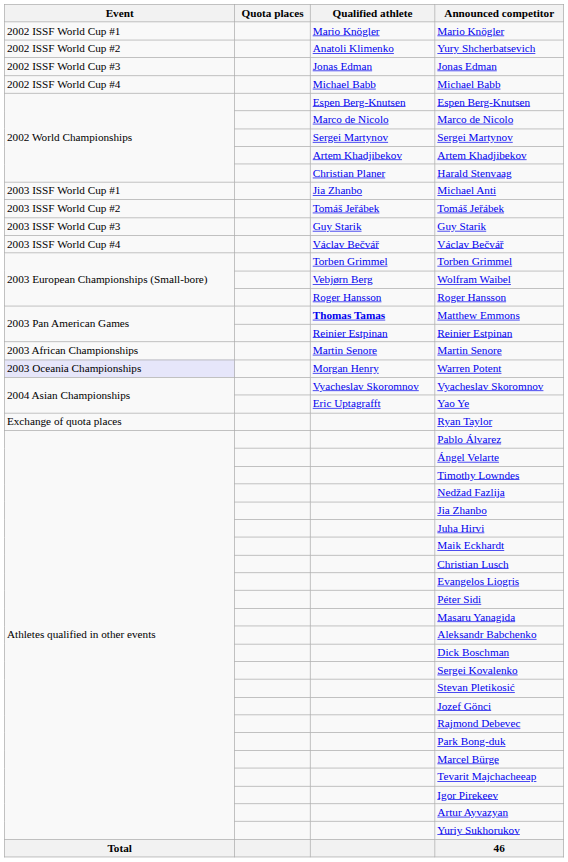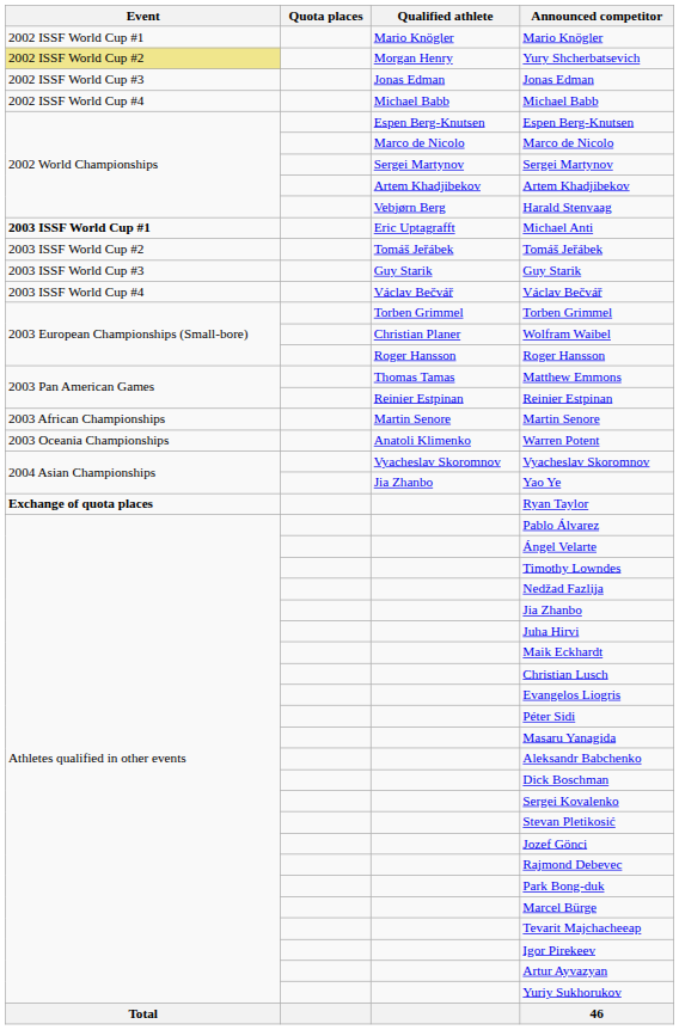 <table class=wikitable style="text-align:left" width=800>
 <tr>
 <th>Event</th>
 <th>Quota places</th>
 <th>Qualified athlete</th>
 <th>Announced competitor</th>
 </tr>
 <tr>
 <td>2002 ISSF World Cup #1</td>
 <td></td>
 <td><a href='#'>Mario Knögler</a></td>
 <td><a href='#'>Mario Knögler</a></td>
 </tr>
 <tr>
-<td>2002 ISSF World Cup #2</td>
+<td style="background: khaki;">2002 ISSF World Cup #2</td>
 <td></td>
-<td><a href='#'>Anatoli Klimenko</a></td>
+<td><a href='#'>Morgan Henry</a></td>
 <td><a href='#'>Yury Shcherbatsevich</a></td>
 </tr>
 <tr>
 <td>2002 ISSF World Cup #3</td>
 <td></td>
 <td><a href='#'>Jonas Edman</a></td>
 <td><a href='#'>Jonas Edman</a></td>
 </tr>
 <tr>
 <td>2002 ISSF World Cup #4</td>
 <td></td>
 <td><a href='#'>Michael Babb</a></td>
 <td><a href='#'>Michael Babb</a></td>
 </tr>
 <tr>
 <td rowspan=5>2002 World Championships</td>
 <td></td>
 <td><a href='#'>Espen Berg-Knutsen</a></td>
 <td><a href='#'>Espen Berg-Knutsen</a></td>
 </tr>
 <tr>
 <td></td>
 <td><a href='#'>Marco de Nicolo</a></td>
 <td><a href='#'>Marco de Nicolo</a></td>
 </tr>
 <tr>
 <td></td>
 <td><a href='#'>Sergei Martynov</a></td>
 <td><a href='#'>Sergei Martynov</a></td>
 </tr>
 <tr>
 <td></td>
 <td><a href='#'>Artem Khadjibekov</a></td>
 <td><a href='#'>Artem Khadjibekov</a></td>
 </tr>
 <tr>
 <td></td>
-<td><a href='#'>Christian Planer</a></td>
+<td><a href='#'>Vebjørn Berg</a></td>
 <td><a href='#'>Harald Stenvaag</a></td>
 </tr>
 <tr>
-<td>2003 ISSF World Cup #1</td>
+<td><strong>2003 ISSF World Cup #1</strong></td>
 <td></td>
-<td><a href='#'>Jia Zhanbo</a></td>
+<td><a href='#'>Eric Uptagrafft</a></td>
 <td><a href='#'>Michael Anti</a></td>
 </tr>
 <tr>
 <td>2003 ISSF World Cup #2</td>
 <td></td>
 <td><a href='#'>Tomáš Jeřábek</a></td>
 <td><a href='#'>Tomáš Jeřábek</a></td>
 </tr>
 <tr>
 <td>2003 ISSF World Cup #3</td>
 <td></td>
 <td><a href='#'>Guy Starik</a></td>
 <td><a href='#'>Guy Starik</a></td>
 </tr>
 <tr>
 <td>2003 ISSF World Cup #4</td>
 <td></td>
 <td><a href='#'>Václav Bečvář</a></td>
 <td><a href='#'>Václav Bečvář</a></td>
 </tr>
 <tr>
 <td rowspan=3>2003 European Championships (Small-bore)</td>
 <td></td>
 <td><a href='#'>Torben Grimmel</a></td>
 <td><a href='#'>Torben Grimmel</a></td>
 </tr>
 <tr>
 <td></td>
-<td><a href='#'>Vebjørn Berg</a></td>
+<td><a href='#'>Christian Planer</a></td>
 <td><a href='#'>Wolfram Waibel</a></td>
 </tr>
 <tr>
 <td></td>
 <td><a href='#'>Roger Hansson</a></td>
 <td><a href='#'>Roger Hansson</a></td>
 </tr>
 <tr>
 <td rowspan=2>2003 Pan American Games</td>
 <td></td>
-<td><strong><a href='#'>Thomas Tamas</a></strong></td>
+<td><a href='#'>Thomas Tamas</a></td>
 <td><a href='#'>Matthew Emmons</a></td>
 </tr>
 <tr>
 <td></td>
 <td><a href='#'>Reinier Estpinan</a></td>
 <td><a href='#'>Reinier Estpinan</a></td>
 </tr>
 <tr>
 <td>2003 African Championships</td>
 <td></td>
 <td><a href='#'>Martin Senore</a></td>
 <td><a href='#'>Martin Senore</a></td>
 </tr>
 <tr>
-<td style="background: lavender;">2003 Oceania Championships</td>
+<td>2003 Oceania Championships</td>
 <td></td>
-<td><a href='#'>Morgan Henry</a></td>
+<td><a href='#'>Anatoli Klimenko</a></td>
 <td><a href='#'>Warren Potent</a></td>
 </tr>
 <tr>
 <td rowspan=2>2004 Asian Championships</td>
 <td></td>
 <td><a href='#'>Vyacheslav Skoromnov</a></td>
 <td><a href='#'>Vyacheslav Skoromnov</a></td>
 </tr>
 <tr>
 <td></td>
-<td><a href='#'>Eric Uptagrafft</a></td>
+<td><a href='#'>Jia Zhanbo</a></td>
 <td><a href='#'>Yao Ye</a></td>
 </tr>
 <tr>
-<td>Exchange of quota places</td>
+<td><strong>Exchange of quota places</strong></td>
 <td></td>
 <td></td>
 <td><a href='#'>Ryan Taylor</a></td>
 </tr>
 <tr>
 <td rowspan=23>Athletes qualified in other events</td>
 <td></td>
 <td></td>
 <td><a href='#'>Pablo Álvarez</a></td>
 </tr>
 <tr>
 <td></td>
 <td></td>
 <td><a href='#'>Ángel Velarte</a></td>
 </tr>
 <tr>
 <td></td>
 <td></td>
 <td><a href='#'>Timothy Lowndes</a></td>
 </tr>
 <tr>
 <td></td>
 <td></td>
 <td><a href='#'>Nedžad Fazlija</a></td>
 </tr>
 <tr>
 <td></td>
 <td></td>
 <td><a href='#'>Jia Zhanbo</a></td>
 </tr>
 <tr>
 <td></td>
 <td></td>
 <td><a href='#'>Juha Hirvi</a></td>
 </tr>
 <tr>
 <td></td>
 <td></td>
 <td><a href='#'>Maik Eckhardt</a></td>
 </tr>
 <tr>
 <td></td>
 <td></td>
 <td><a href='#'>Christian Lusch</a></td>
 </tr>
 <tr>
 <td></td>
 <td></td>
 <td><a href='#'>Evangelos Liogris</a></td>
 </tr>
 <tr>
 <td></td>
 <td></td>
 <td><a href='#'>Péter Sidi</a></td>
 </tr>
 <tr>
 <td></td>
 <td></td>
 <td><a href='#'>Masaru Yanagida</a></td>
 </tr>
 <tr>
 <td></td>
 <td></td>
 <td><a href='#'>Aleksandr Babchenko</a></td>
 </tr>
 <tr>
 <td></td>
 <td></td>
 <td><a href='#'>Dick Boschman</a></td>
 </tr>
 <tr>
 <td></td>
 <td></td>
 <td><a href='#'>Sergei Kovalenko</a></td>
 </tr>
 <tr>
 <td></td>
 <td></td>
 <td><a href='#'>Stevan Pletikosić</a></td>
 </tr>
 <tr>
 <td></td>
 <td></td>
 <td><a href='#'>Jozef Gönci</a></td>
 </tr>
 <tr>
 <td></td>
 <td></td>
 <td><a href='#'>Rajmond Debevec</a></td>
 </tr>
 <tr>
 <td></td>
 <td></td>
 <td><a href='#'>Park Bong-duk</a></td>
 </tr>
 <tr>
 <td></td>
 <td></td>
 <td><a href='#'>Marcel Bürge</a></td>
 </tr>
 <tr>
 <td></td>
 <td></td>
 <td><a href='#'>Tevarit Majchacheeap</a></td>
 </tr>
 <tr>
 <td></td>
 <td></td>
 <td><a href='#'>Igor Pirekeev</a></td>
 </tr>
 <tr>
 <td></td>
 <td></td>
 <td><a href='#'>Artur Ayvazyan</a></td>
 </tr>
 <tr>
 <td></td>
 <td></td>
 <td><a href='#'>Yuriy Sukhorukov</a></td>
 </tr>
 <tr>
 <th>Total</th>
 <th></th>
 <th></th>
 <th>46</th>
 </tr>
 </table>
